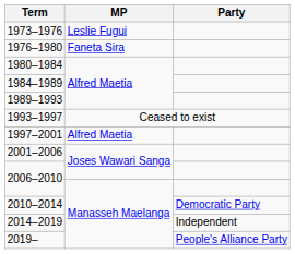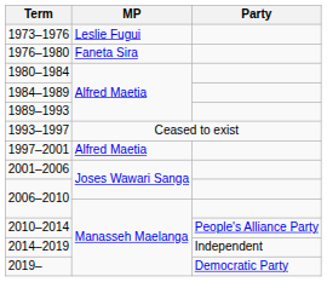 <table class=wikitable>
 <tr>
 <th>Term</th>
 <th>MP</th>
 <th>Party</th>
 </tr>
 <tr>
 <td>1973–1976</td>
 <td><a href='#'>Leslie Fugui</a></td>
 <td> </td>
 </tr>
 <tr>
 <td>1976–1980</td>
 <td><a href='#'>Faneta Sira</a></td>
 <td> </td>
 </tr>
 <tr>
 <td>1980–1984</td>
 <td rowspan=3><a href='#'>Alfred Maetia</a></td>
 <td> </td>
 </tr>
 <tr>
 <td>1984–1989</td>
 <td> </td>
 </tr>
 <tr>
 <td>1989–1993</td>
 <td> </td>
 </tr>
 <tr>
 <td>1993–1997</td>
 <td colspan=2 align=center>Ceased to exist</td>
 </tr>
 <tr>
 <td>1997–2001</td>
 <td><a href='#'>Alfred Maetia</a></td>
 <td> </td>
 </tr>
 <tr>
 <td>2001–2006</td>
 <td rowspan=2><a href='#'>Joses Wawari Sanga</a></td>
 <td> </td>
 </tr>
 <tr>
 <td rowspan=2>2006–2010</td>
 <td> </td>
 </tr>
 <tr>
 <td rowspan="4"><a href='#'>Manasseh Maelanga</a></td>
 <td> </td>
 </tr>
 <tr>
 <td>2010–2014</td>
-<td><a href='#'>Democratic Party</a></td>
+<td><a href='#'>People's Alliance Party</a></td>
 </tr>
 <tr>
 <td>2014–2019</td>
 <td>Independent</td>
 </tr>
 <tr>
 <td>2019–</td>
-<td><a href='#'>People's Alliance Party</a></td>
+<td><a href='#'>Democratic Party</a></td>
 </tr>
 </table>
